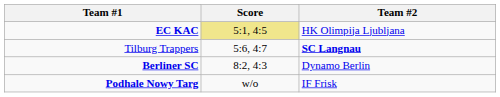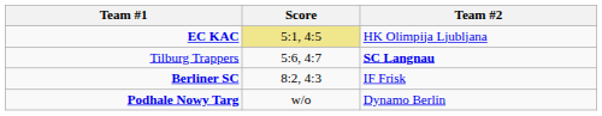 <table class="wikitable" style="text-align: center;">
 <tr>
 <th width=22%>Team #1</th>
 <th width=11%>Score</th>
 <th width=22%>Team #2</th>
 </tr>
 <tr>
 <td style="text-align: right;"><strong><a href='#'>EC KAC</a></strong> </td>
 <td style="background: khaki;">5:1, 4:5</td>
 <td style="text-align: left;"> <a href='#'>HK Olimpija Ljubljana</a></td>
 </tr>
 <tr>
 <td style="text-align: right;"><a href='#'>Tilburg Trappers</a> </td>
 <td>5:6, 4:7</td>
 <td style="text-align: left;"> <strong><a href='#'>SC Langnau</a></strong></td>
 </tr>
 <tr>
 <td style="text-align: right;"><strong><a href='#'>Berliner SC</a></strong> </td>
 <td>8:2, 4:3</td>
-<td style="text-align: left;"> <a href='#'>Dynamo Berlin</a></td>
+<td style="text-align: left;"> <a href='#'>IF Frisk</a></td>
 </tr>
 <tr>
 <td style="text-align: right;"><strong><a href='#'>Podhale Nowy Targ</a></strong> </td>
 <td>w/o</td>
-<td style="text-align: left;"> <a href='#'>IF Frisk</a></td>
+<td style="text-align: left;"> <a href='#'>Dynamo Berlin</a></td>
 </tr>
 </table>
